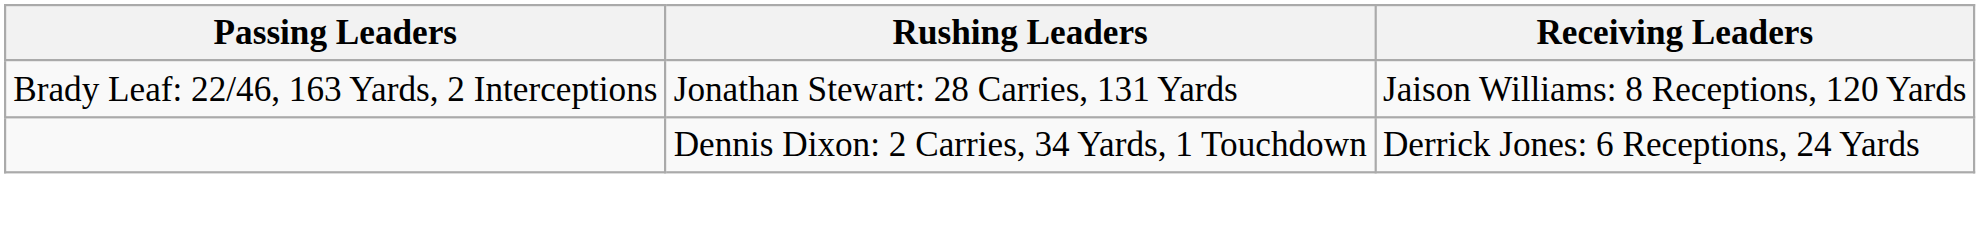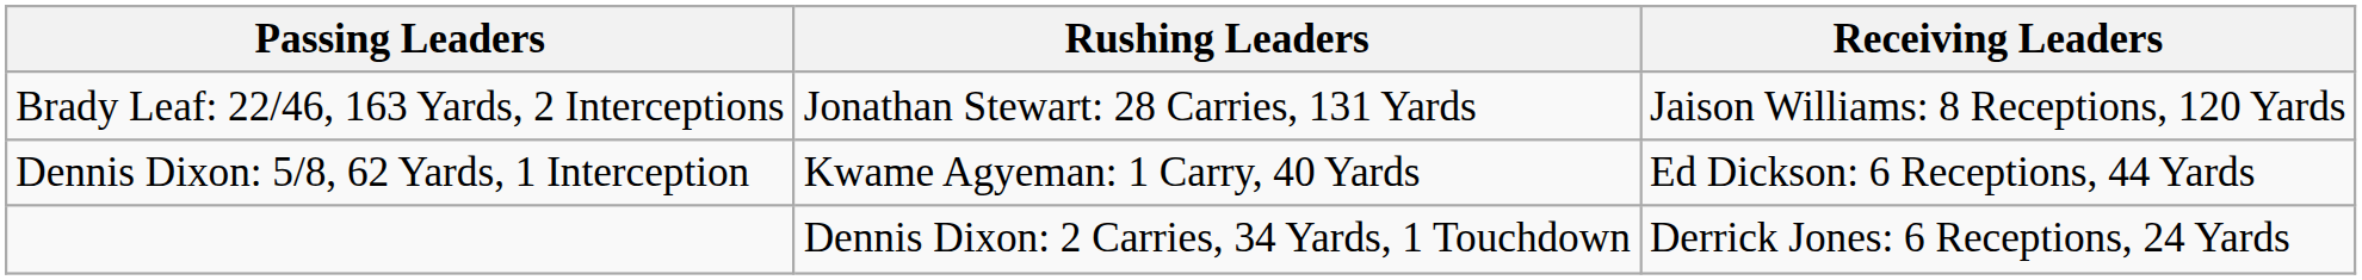 <table class="wikitable">
 <tr>
 <th>Passing Leaders</th>
 <th>Rushing Leaders</th>
 <th>Receiving Leaders</th>
 </tr>
 <tr>
 <td>Brady Leaf: 22/46, 163 Yards, 2 Interceptions</td>
 <td>Jonathan Stewart: 28 Carries, 131 Yards</td>
 <td>Jaison Williams: 8 Receptions, 120 Yards</td>
 </tr>
 <tr>
+<td>Dennis Dixon: 5/8, 62 Yards, 1 Interception</td>
+<td>Kwame Agyeman: 1 Carry, 40 Yards</td>
+<td>Ed Dickson: 6 Receptions, 44 Yards</td>
+</tr>
+<tr>
 <td></td>
 <td>Dennis Dixon: 2 Carries, 34 Yards, 1 Touchdown</td>
 <td>Derrick Jones: 6 Receptions, 24 Yards</td>
 </tr>
 </table>
